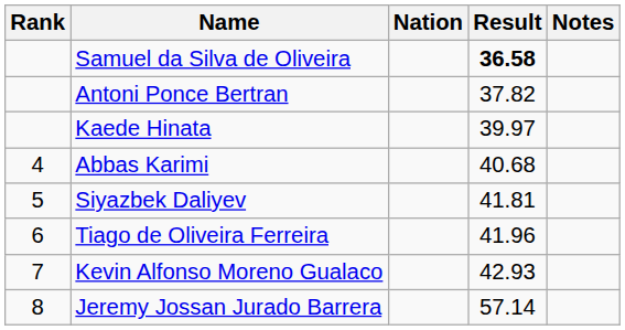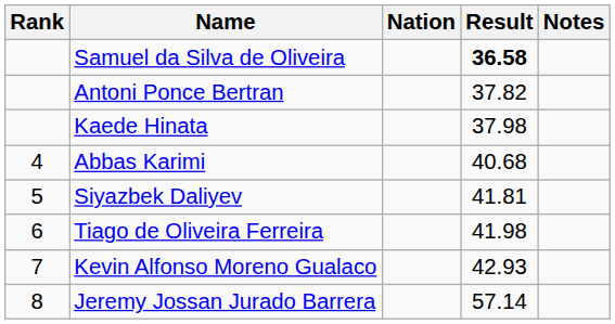 <table class="wikitable sortable" style="text-align:center">
 <tr>
 <th>Rank</th>
 <th>Name</th>
 <th>Nation</th>
 <th>Result</th>
 <th>Notes</th>
 </tr>
 <tr>
 <td></td>
 <td align=left><a href='#'>Samuel da Silva de Oliveira</a></td>
 <td align=left></td>
 <td><strong>36.58</strong></td>
 <td></td>
 </tr>
 <tr>
 <td></td>
 <td align=left><a href='#'>Antoni Ponce Bertran</a></td>
 <td align=left></td>
 <td>37.82</td>
 <td></td>
 </tr>
 <tr>
 <td></td>
 <td align=left><a href='#'>Kaede Hinata</a></td>
 <td align=left></td>
-<td>39.97</td>
+<td>37.98</td>
 <td></td>
 </tr>
 <tr>
 <td>4</td>
 <td align=left><a href='#'>Abbas Karimi</a></td>
 <td align=left></td>
 <td>40.68</td>
 <td></td>
 </tr>
 <tr>
 <td>5</td>
 <td align=left><a href='#'>Siyazbek Daliyev</a></td>
 <td align=left></td>
 <td>41.81</td>
 <td></td>
 </tr>
 <tr>
 <td>6</td>
 <td align=left><a href='#'>Tiago de Oliveira Ferreira</a></td>
 <td align=left></td>
-<td>41.96</td>
+<td>41.98</td>
 <td></td>
 </tr>
 <tr>
 <td>7</td>
 <td align=left><a href='#'>Kevin Alfonso Moreno Gualaco</a></td>
 <td align=left></td>
 <td>42.93</td>
 <td></td>
 </tr>
 <tr>
 <td>8</td>
 <td align=left><a href='#'>Jeremy Jossan Jurado Barrera</a></td>
 <td align=left></td>
 <td>57.14</td>
 <td></td>
 </tr>
 </table>
